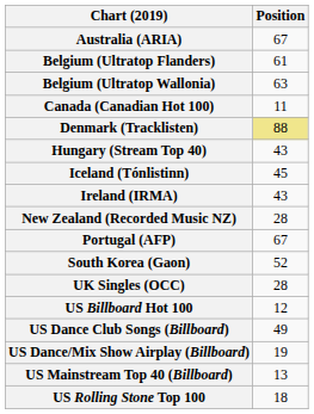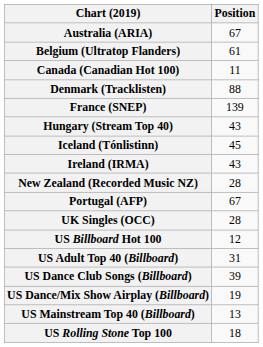 <table class="wikitable sortable plainrowheaders" style="text-align:center">
 <tr>
 <th scope="col">Chart (2019)</th>
 <th scope="col">Position</th>
 </tr>
 <tr>
 <th scope="row">Australia (ARIA)</th>
 <td>67</td>
 </tr>
 <tr>
 <th scope="row">Belgium (Ultratop Flanders)</th>
 <td>61</td>
 </tr>
 <tr>
-<th scope="row">Belgium (Ultratop Wallonia)</th>
-<td>63</td>
-</tr>
-<tr>
 <th scope="row">Canada (Canadian Hot 100)</th>
 <td>11</td>
 </tr>
 <tr>
 <th scope="row">Denmark (Tracklisten)</th>
-<td style="background: khaki;">88</td>
+<td>88</td>
+</tr>
+<tr>
+<th scope="row">France (SNEP)</th>
+<td>139</td>
 </tr>
 <tr>
 <th scope="row">Hungary (Stream Top 40)</th>
 <td>43</td>
 </tr>
 <tr>
 <th scope="row">Iceland (Tónlistinn)</th>
 <td>45</td>
 </tr>
 <tr>
 <th scope="row">Ireland (IRMA)</th>
 <td>43</td>
 </tr>
 <tr>
 <th scope="row">New Zealand (Recorded Music NZ)</th>
 <td>28</td>
 </tr>
 <tr>
 <th scope="row">Portugal (AFP)</th>
 <td>67</td>
 </tr>
 <tr>
-<th scope="row">South Korea (Gaon)</th>
-<td>52</td>
-</tr>
-<tr>
 <th scope="row">UK Singles (OCC)</th>
 <td>28</td>
 </tr>
 <tr>
 <th scope="row">US <em>Billboard</em> Hot 100</th>
 <td>12</td>
 </tr>
 <tr>
+<th scope="row">US Adult Top 40 (<em>Billboard</em>)</th>
+<td>31</td>
+</tr>
+<tr>
 <th scope="row">US Dance Club Songs (<em>Billboard</em>)</th>
-<td>49</td>
+<td>39</td>
 </tr>
 <tr>
 <th scope="row">US Dance/Mix Show Airplay (<em>Billboard</em>)</th>
 <td>19</td>
 </tr>
 <tr>
 <th scope="row">US Mainstream Top 40 (<em>Billboard</em>)</th>
 <td>13</td>
 </tr>
 <tr>
 <th scope="row">US <em>Rolling Stone</em> Top 100</th>
 <td>18</td>
 </tr>
 </table>
